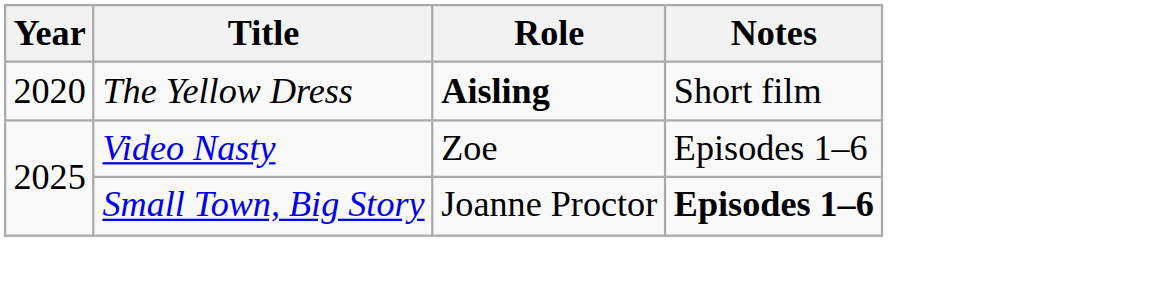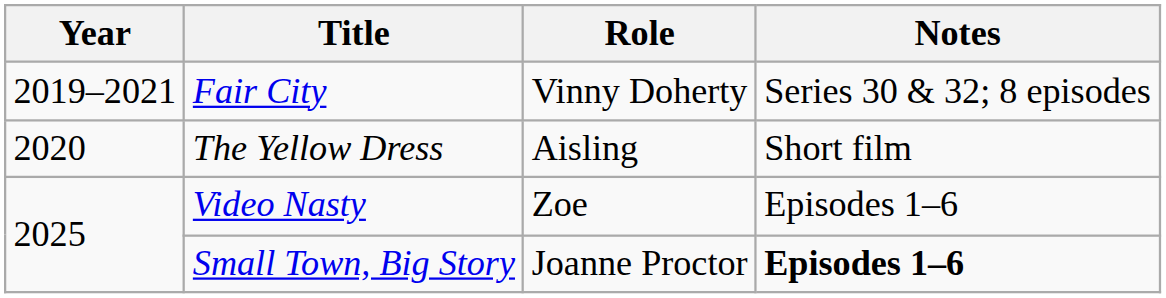 <table class="wikitable sortable">
 <tr>
 <th>Year</th>
 <th>Title</th>
 <th>Role</th>
 <th class="unsortable">Notes</th>
 </tr>
 <tr>
+<td>2019–2021</td>
+<td><em><a href='#'>Fair City</a></em></td>
+<td>Vinny Doherty</td>
+<td>Series 30 & 32; 8 episodes</td>
+</tr>
+<tr>
 <td>2020</td>
 <td><em>The Yellow Dress</em></td>
-<td><strong>Aisling</strong></td>
+<td>Aisling</td>
 <td>Short film</td>
 </tr>
 <tr>
 <td rowspan="2">2025</td>
 <td><em><a href='#'>Video Nasty</a></em></td>
 <td>Zoe</td>
 <td>Episodes 1–6</td>
 </tr>
 <tr>
 <td><em><a href='#'>Small Town, Big Story</a></em></td>
 <td>Joanne Proctor</td>
 <td><strong>Episodes 1–6</strong></td>
 </tr>
 </table>
